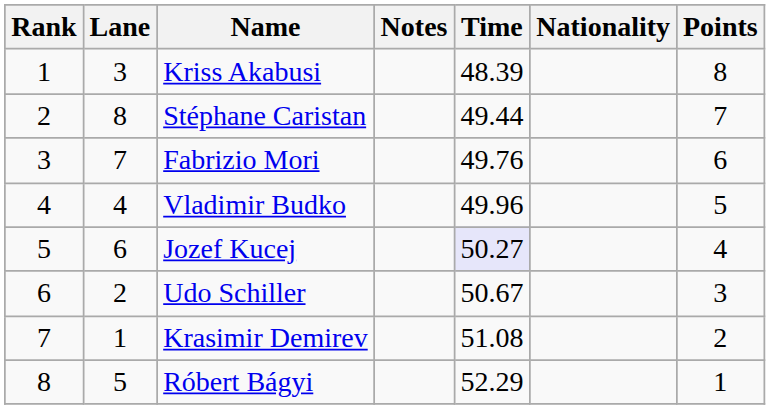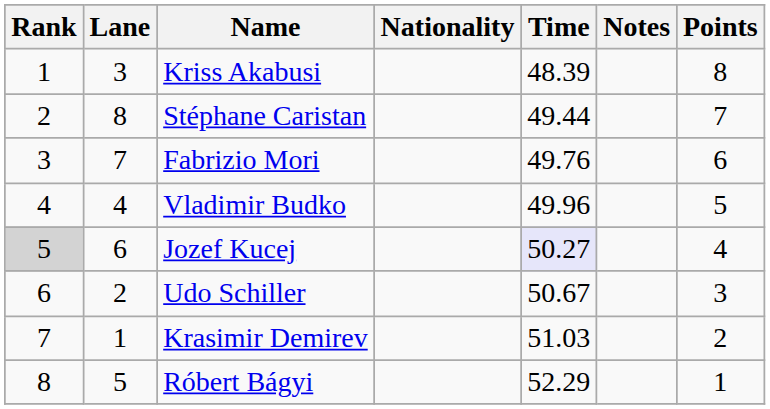 <table class="wikitable sortable" style="text-align:center">
 <tr>
 <th>Rank</th>
 <th>Lane</th>
 <th>Name</th>
+<th>Nationality</th>
+<th>Time</th>
 <th>Notes</th>
-<th>Time</th>
-<th>Nationality</th>
 <th>Points</th>
 </tr>
 <tr>
 <td>1</td>
 <td>3</td>
 <td align=left><a href='#'>Kriss Akabusi</a></td>
+<td align=left></td>
+<td>48.39</td>
 <td></td>
-<td>48.39</td>
-<td align=left></td>
 <td>8</td>
 </tr>
 <tr>
 <td>2</td>
 <td>8</td>
 <td align=left><a href='#'>Stéphane Caristan</a></td>
+<td align=left></td>
+<td>49.44</td>
 <td></td>
-<td>49.44</td>
-<td align=left></td>
 <td>7</td>
 </tr>
 <tr>
 <td>3</td>
 <td>7</td>
 <td align=left><a href='#'>Fabrizio Mori</a></td>
+<td align=left></td>
+<td>49.76</td>
 <td></td>
-<td>49.76</td>
-<td align=left></td>
 <td>6</td>
 </tr>
 <tr>
 <td>4</td>
 <td>4</td>
 <td align=left><a href='#'>Vladimir Budko</a></td>
+<td align=left></td>
+<td>49.96</td>
 <td></td>
-<td>49.96</td>
-<td align=left></td>
 <td>5</td>
 </tr>
 <tr>
-<td>5</td>
+<td style="background: lightgrey;">5</td>
 <td>6</td>
 <td align=left><a href='#'>Jozef Kucej</a></td>
+<td align=left></td>
+<td style="background: lavender;">50.27</td>
 <td></td>
-<td style="background: lavender;">50.27</td>
-<td align=left></td>
 <td>4</td>
 </tr>
 <tr>
 <td>6</td>
 <td>2</td>
 <td align=left><a href='#'>Udo Schiller</a></td>
+<td align=left></td>
+<td>50.67</td>
 <td></td>
-<td>50.67</td>
-<td align=left></td>
 <td>3</td>
 </tr>
 <tr>
 <td>7</td>
 <td>1</td>
 <td align=left><a href='#'>Krasimir Demirev</a></td>
+<td align=left></td>
+<td>51.03</td>
 <td></td>
-<td>51.08</td>
-<td align=left></td>
 <td>2</td>
 </tr>
 <tr>
 <td>8</td>
 <td>5</td>
 <td align=left><a href='#'>Róbert Bágyi</a></td>
+<td align=left></td>
+<td>52.29</td>
 <td></td>
-<td>52.29</td>
-<td align=left></td>
 <td>1</td>
 </tr>
 </table>
